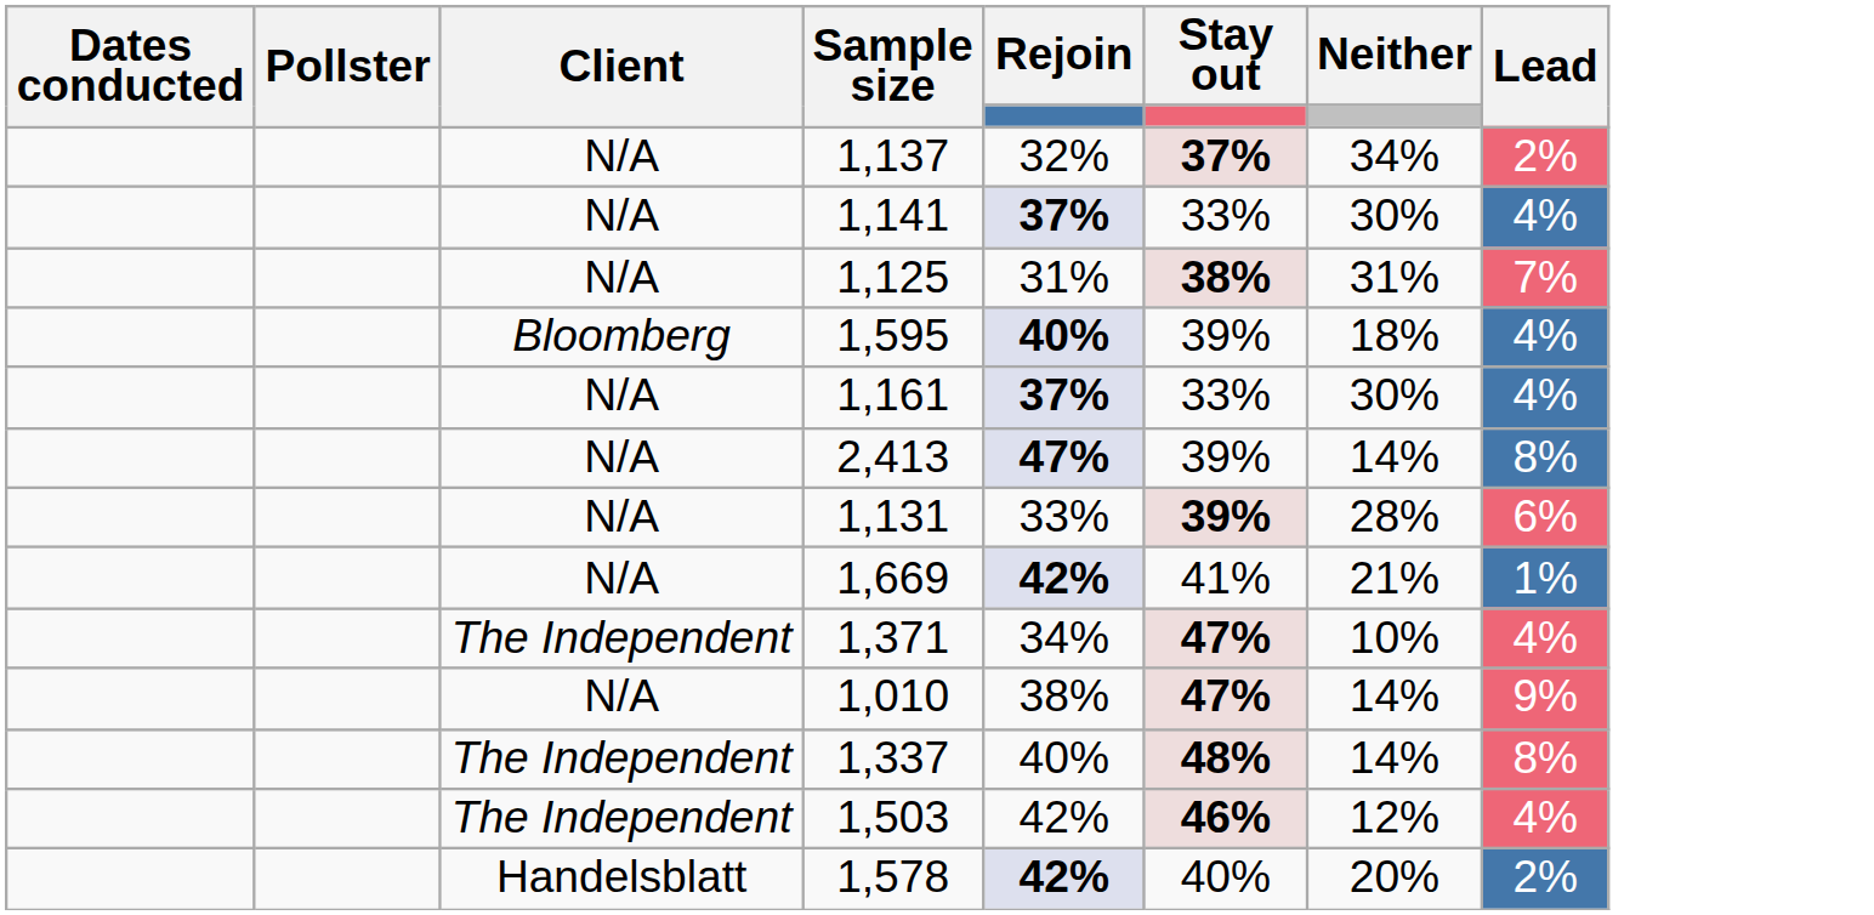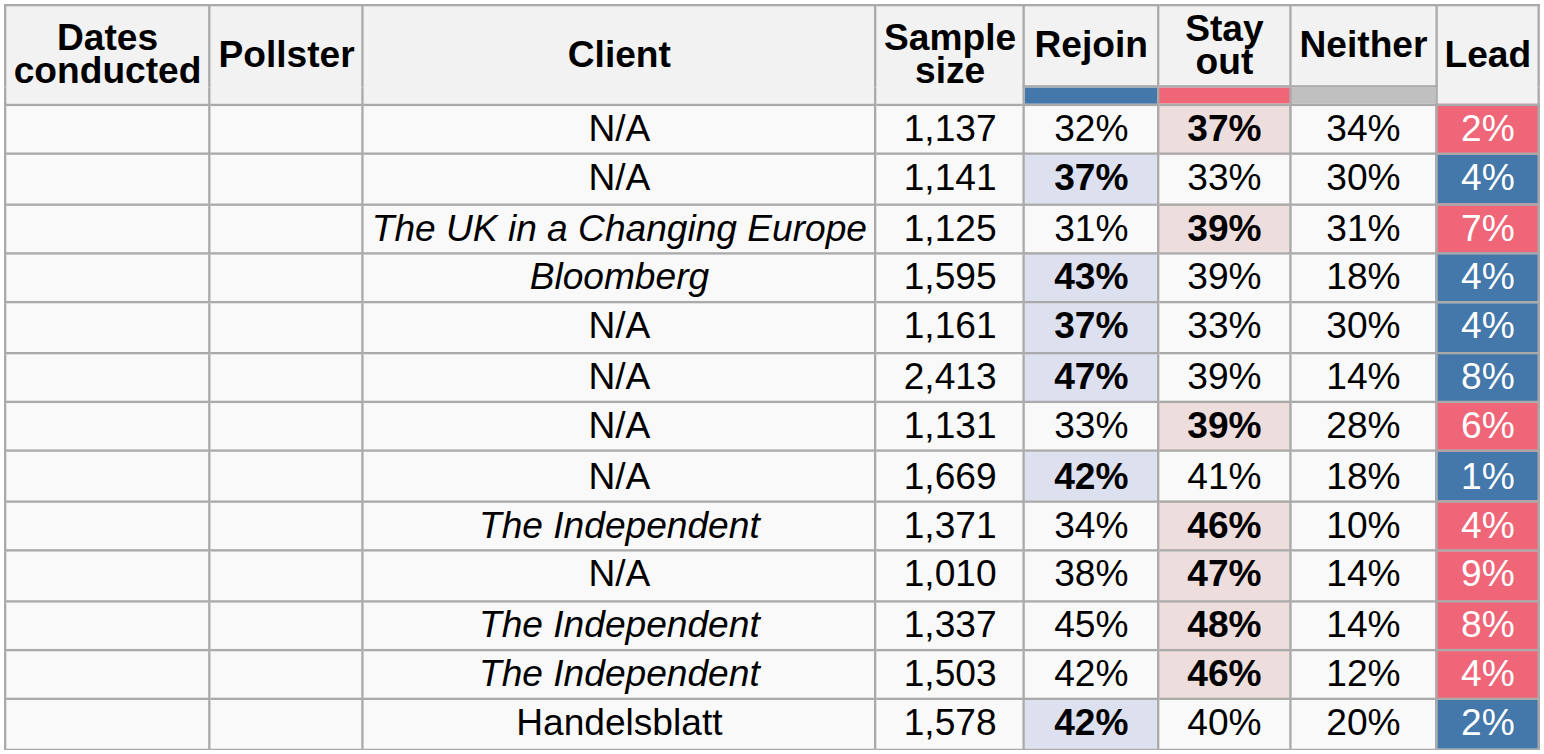 <table class="wikitable sortable mw-datatable" style="text-align:center;line-height:14px;">
 <tr>
 <th rowspan="2">Dates<br>conducted</th>
 <th rowspan="2">Pollster</th>
 <th rowspan="2">Client</th>
 <th rowspan="2" data-sort-type="number">Sample<br>size</th>
 <th class="unsortable" style="width:50px;">Rejoin</th>
 <th class="unsortable" style="width:50px;">Stay out</th>
 <th class="unsortable" style="width:50px;">Neither</th>
 <th rowspan="2">Lead</th>
 </tr>
 <tr>
 <th data-sort-type="number" style="background:#4477AA;"></th>
 <th data-sort-type="number" style="background:#EE6677;"></th>
 <th data-sort-type="number" style="background:silver;"></th>
 </tr>
 <tr>
 <td></td>
 <td></td>
 <td>N/A</td>
 <td>1,137</td>
 <td>32%</td>
 <td style="background:#EEDDDD"><strong>37%</strong></td>
 <td>34%</td>
 <td style="background:#EE6677;color:#FFFFFF;">2%</td>
 </tr>
 <tr>
 <td></td>
 <td></td>
 <td>N/A</td>
 <td>1,141</td>
 <td style="background:#DDE0EE"><strong>37%</strong></td>
 <td>33%</td>
 <td>30%</td>
 <td style="background:#4477AA;color:#FFFFFF;">4%</td>
 </tr>
 <tr>
 <td></td>
 <td></td>
-<td>N/A</td>
+<td><em>The UK in a Changing Europe</em></td>
 <td>1,125</td>
 <td>31%</td>
-<td style="background:#EEDDDD"><strong>38%</strong></td>
+<td style="background:#EEDDDD"><strong>39%</strong></td>
 <td>31%</td>
 <td style="background:#EE6677;color:#FFFFFF;">7%</td>
 </tr>
 <tr>
 <td></td>
 <td></td>
 <td><em>Bloomberg</em></td>
 <td>1,595</td>
-<td style="background:#DDE0EE"><strong>40%</strong></td>
+<td style="background:#DDE0EE"><strong>43%</strong></td>
 <td>39%</td>
 <td>18%</td>
 <td style="background:#4477AA;color:#FFFFFF;">4%</td>
 </tr>
 <tr>
 <td></td>
 <td></td>
 <td>N/A</td>
 <td>1,161</td>
 <td style="background:#DDE0EE"><strong>37%</strong></td>
 <td>33%</td>
 <td>30%</td>
 <td style="background:#4477AA;color:#FFFFFF;">4%</td>
 </tr>
 <tr>
 <td></td>
 <td></td>
 <td>N/A</td>
 <td>2,413</td>
 <td style="background:#DDE0EE"><strong>47%</strong></td>
 <td>39%</td>
 <td>14%</td>
 <td style="background:#4477AA;color:#FFFFFF;">8%</td>
 </tr>
 <tr>
 <td></td>
 <td></td>
 <td>N/A</td>
 <td>1,131</td>
 <td>33%</td>
 <td style="background:#EEDDDD"><strong>39%</strong></td>
 <td>28%</td>
 <td style="background:#EE6677;color:#FFFFFF;">6%</td>
 </tr>
 <tr>
 <td></td>
 <td></td>
 <td>N/A</td>
 <td>1,669</td>
 <td style="background:#DDE0EE"><strong>42%</strong></td>
 <td>41%</td>
-<td>21%</td>
+<td>18%</td>
 <td style="background:#4477AA;color:#FFFFFF;">1%</td>
 </tr>
 <tr>
 <td></td>
 <td></td>
 <td><em>The Independent</em></td>
 <td>1,371</td>
 <td>34%</td>
-<td style="background:#EEDDDD"><strong>47%</strong></td>
+<td style="background:#EEDDDD"><strong>46%</strong></td>
 <td>10%</td>
 <td style="background:#EE6677;color:#FFFFFF;">4%</td>
 </tr>
 <tr>
 <td></td>
 <td></td>
 <td>N/A</td>
 <td>1,010</td>
 <td>38%</td>
 <td style="background:#EEDDDD"><strong>47%</strong></td>
 <td>14%</td>
 <td style="background:#EE6677;color:#FFFFFF;">9%</td>
 </tr>
 <tr>
 <td></td>
 <td></td>
 <td><em>The Independent</em></td>
 <td>1,337</td>
-<td>40%</td>
+<td>45%</td>
 <td style="background:#EEDDDD"><strong>48%</strong></td>
 <td>14%</td>
 <td style="background:#EE6677;color:#FFFFFF;">8%</td>
 </tr>
 <tr>
 <td></td>
 <td></td>
 <td><em>The Independent</em></td>
 <td>1,503</td>
 <td>42%</td>
 <td style="background:#EEDDDD"><strong>46%</strong></td>
 <td>12%</td>
 <td style="background:#EE6677;color:#FFFFFF;">4%</td>
 </tr>
 <tr>
 <td></td>
 <td></td>
 <td>Handelsblatt</td>
 <td>1,578</td>
 <td style="background:#DDE0EE"><strong>42%</strong></td>
 <td>40%</td>
 <td>20%</td>
 <td style="background:#4477AA;color:#FFFFFF;">2%</td>
 </tr>
 </table>
